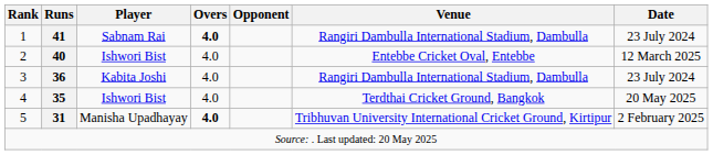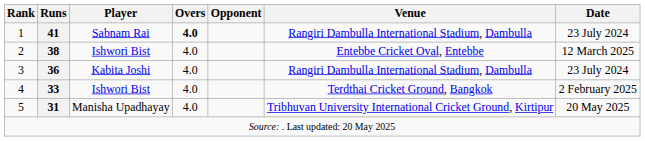 <table class="wikitable" style="text-align: center;">
 <tr>
 <th>Rank</th>
 <th>Runs</th>
 <th>Player</th>
 <th>Overs</th>
 <th>Opponent</th>
 <th>Venue</th>
 <th>Date</th>
 </tr>
 <tr>
 <td>1</td>
 <th>41</th>
 <td><a href='#'>Sabnam Rai</a></td>
 <td><strong>4.0</strong></td>
 <td></td>
 <td><a href='#'>Rangiri Dambulla International Stadium</a>, <a href='#'>Dambulla</a></td>
 <td>23 July 2024</td>
 </tr>
 <tr>
 <td>2</td>
-<th>40</th>
+<th>38</th>
 <td><a href='#'>Ishwori Bist</a></td>
 <td>4.0</td>
 <td></td>
 <td><a href='#'>Entebbe Cricket Oval</a>, <a href='#'>Entebbe</a></td>
 <td>12 March 2025</td>
 </tr>
 <tr>
 <td>3</td>
 <th>36</th>
 <td><a href='#'>Kabita Joshi</a></td>
 <td>4.0</td>
 <td></td>
 <td><a href='#'>Rangiri Dambulla International Stadium</a>, <a href='#'>Dambulla</a></td>
 <td>23 July 2024</td>
 </tr>
 <tr>
 <td>4</td>
-<th>35</th>
+<th>33</th>
 <td><a href='#'>Ishwori Bist</a></td>
 <td>4.0</td>
 <td></td>
 <td><a href='#'>Terdthai Cricket Ground</a>, <a href='#'>Bangkok</a></td>
-<td>20 May 2025</td>
+<td>2 February 2025</td>
 </tr>
 <tr>
 <td>5</td>
 <th>31</th>
 <td>Manisha Upadhayay</td>
-<td><strong>4.0</strong></td>
+<td>4.0</td>
 <td></td>
 <td><a href='#'>Tribhuvan University International Cricket Ground</a>, <a href='#'>Kirtipur</a></td>
-<td>2 February 2025</td>
+<td>20 May 2025</td>
 </tr>
 <tr>
 <td colspan="7"><small><em>Source: </em>. Last updated: 20 May 2025</small></td>
 </tr>
 </table>
